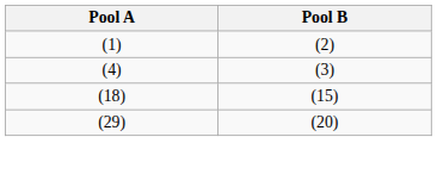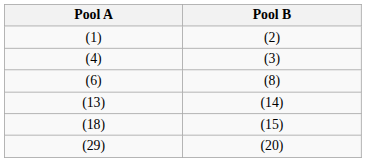 <table class="wikitable">
 <tr>
 <th width="200">Pool A</th>
 <th width="200">Pool B</th>
 </tr>
 <tr align="center">
 <td> (1)</td>
 <td> (2)</td>
 </tr>
 <tr align="center">
 <td>  (4)</td>
 <td> (3)</td>
 </tr>
 <tr align="center">
+<td> (6)</td>
+<td> (8)</td>
+</tr>
+<tr align="center">
+<td> (13)</td>
+<td> (14)</td>
+</tr>
+<tr align="center">
 <td> (18)</td>
 <td> (15)</td>
 </tr>
 <tr align="center">
 <td> (29)</td>
 <td> (20)</td>
 </tr>
 </table>
